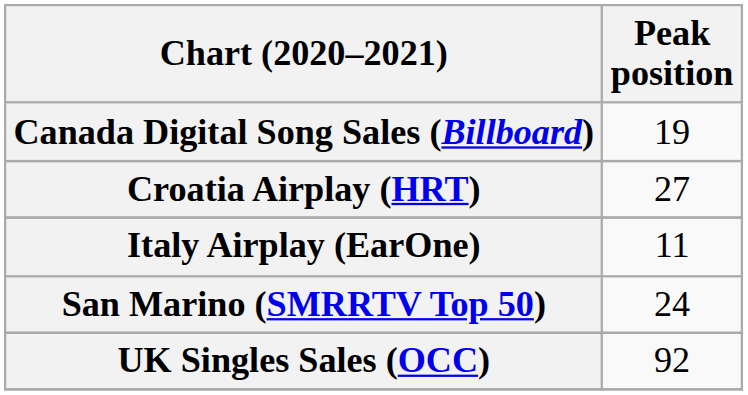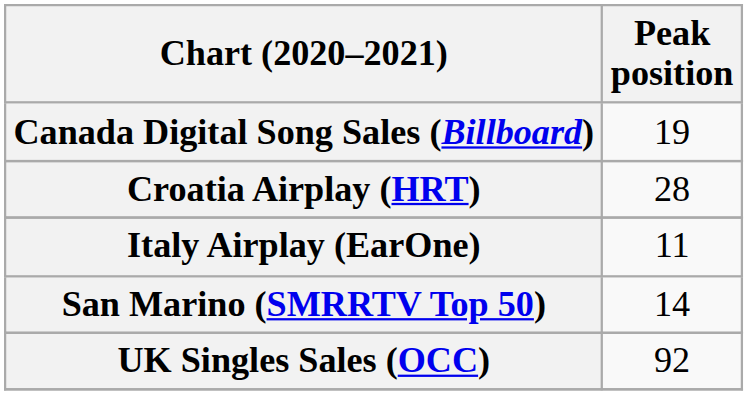 <table class="wikitable sortable plainrowheaders" style="text-align:center">
 <tr>
 <th scope="col">Chart (2020–2021)</th>
 <th scope="col">Peak<br> position</th>
 </tr>
 <tr>
 <th scope="row">Canada Digital Song Sales (<a href='#'><em>Billboard</em></a>)</th>
 <td>19</td>
 </tr>
 <tr>
 </tr>
 <tr>
 <th scope="row">Croatia Airplay (<a href='#'>HRT</a>)</th>
-<td>27</td>
+<td>28</td>
 </tr>
 <tr>
 </tr>
 <tr>
 </tr>
 <tr>
 <th scope="row">Italy Airplay (EarOne)</th>
 <td>11</td>
 </tr>
 <tr>
 <th scope="row">San Marino (<a href='#'>SMRRTV Top 50</a>)</th>
-<td>24</td>
+<td>14</td>
 </tr>
 <tr>
 </tr>
 <tr>
 </tr>
 <tr>
 <th scope="row">UK Singles Sales (<a href='#'>OCC</a>)</th>
 <td>92</td>
 </tr>
 <tr>
 </tr>
 </table>
